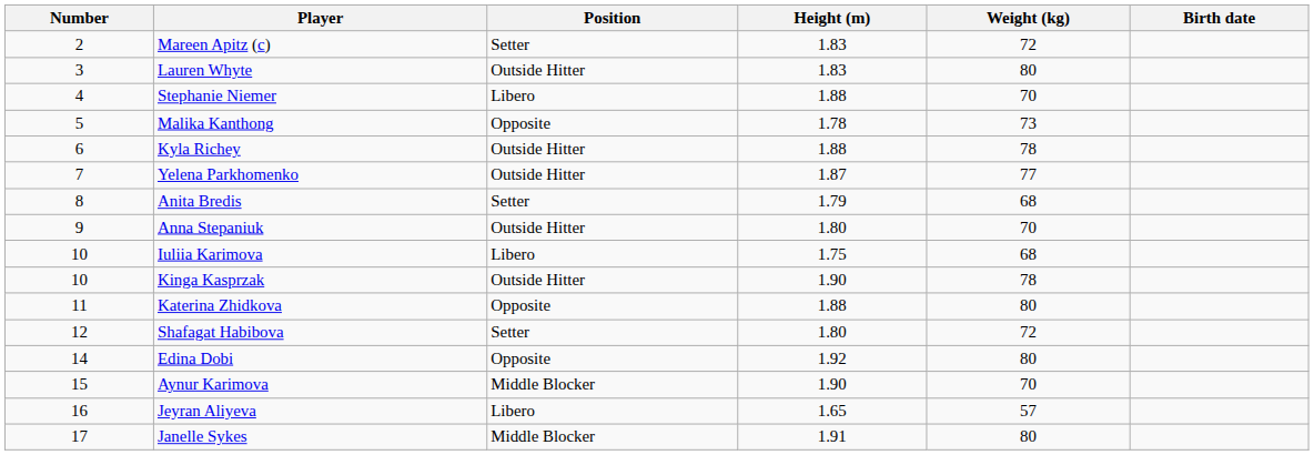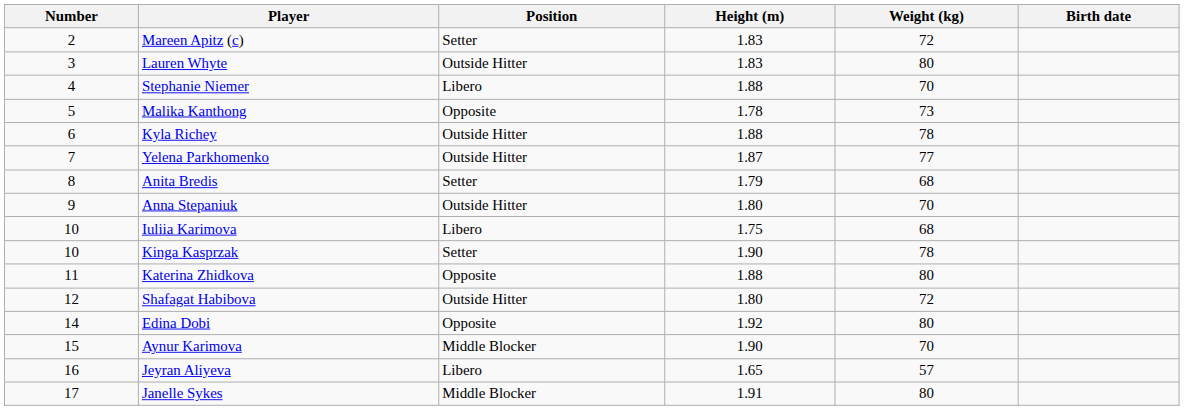 <table class="wikitable" style="width:100%;">
 <tr>
 <th>Number</th>
 <th>Player</th>
 <th>Position</th>
 <th>Height (m)</th>
 <th>Weight (kg)</th>
 <th>Birth date</th>
 </tr>
 <tr>
 <td align=center>2</td>
 <td> <a href='#'>Mareen Apitz</a>  (<a href='#'>c</a>)</td>
 <td>Setter</td>
 <td align=center>1.83</td>
 <td align=center>72</td>
 <td></td>
 </tr>
 <tr>
 <td align=center>3</td>
 <td> <a href='#'>Lauren Whyte</a></td>
 <td>Outside Hitter</td>
 <td align=center>1.83</td>
 <td align=center>80</td>
 <td></td>
 </tr>
 <tr>
 <td align=center>4</td>
 <td> <a href='#'>Stephanie Niemer</a></td>
 <td>Libero</td>
 <td align=center>1.88</td>
 <td align=center>70</td>
 <td></td>
 </tr>
 <tr>
 <td align=center>5</td>
 <td> <a href='#'>Malika Kanthong</a></td>
 <td>Opposite</td>
 <td align=center>1.78</td>
 <td align=center>73</td>
 <td></td>
 </tr>
 <tr>
 <td align=center>6</td>
 <td> <a href='#'>Kyla Richey</a></td>
 <td>Outside Hitter</td>
 <td align=center>1.88</td>
 <td align=center>78</td>
 <td></td>
 </tr>
 <tr>
 <td align=center>7</td>
 <td> <a href='#'>Yelena Parkhomenko</a></td>
 <td>Outside Hitter</td>
 <td align=center>1.87</td>
 <td align=center>77</td>
 <td></td>
 </tr>
 <tr>
 <td align=center>8</td>
 <td> <a href='#'>Anita Bredis</a></td>
 <td>Setter</td>
 <td align=center>1.79</td>
 <td align=center>68</td>
 <td></td>
 </tr>
 <tr>
 <td align=center>9</td>
 <td> <a href='#'>Anna Stepaniuk</a></td>
 <td>Outside Hitter</td>
 <td align=center>1.80</td>
 <td align=center>70</td>
 <td></td>
 </tr>
 <tr>
 <td align=center>10</td>
 <td> <a href='#'>Iuliia Karimova</a></td>
 <td>Libero</td>
 <td align=center>1.75</td>
 <td align=center>68</td>
 <td></td>
 </tr>
 <tr>
 <td align=center>10</td>
 <td> <a href='#'>Kinga Kasprzak</a></td>
-<td>Outside Hitter</td>
+<td>Setter</td>
 <td align=center>1.90</td>
 <td align=center>78</td>
 <td></td>
 </tr>
 <tr>
 <td align=center>11</td>
 <td> <a href='#'>Katerina Zhidkova</a></td>
 <td>Opposite</td>
 <td align=center>1.88</td>
 <td align=center>80</td>
 <td></td>
 </tr>
 <tr>
 <td align=center>12</td>
 <td> <a href='#'>Shafagat Habibova</a></td>
-<td>Setter</td>
+<td>Outside Hitter</td>
 <td align=center>1.80</td>
 <td align=center>72</td>
 <td></td>
 </tr>
 <tr>
 <td align=center>14</td>
 <td> <a href='#'>Edina Dobi</a></td>
 <td>Opposite</td>
 <td align=center>1.92</td>
 <td align=center>80</td>
 <td></td>
 </tr>
 <tr>
 <td align=center>15</td>
 <td> <a href='#'>Aynur Karimova</a></td>
 <td>Middle Blocker</td>
 <td align=center>1.90</td>
 <td align=center>70</td>
 <td></td>
 </tr>
 <tr>
 <td align=center>16</td>
 <td> <a href='#'>Jeyran Aliyeva</a></td>
 <td>Libero</td>
 <td align=center>1.65</td>
 <td align=center>57</td>
 <td></td>
 </tr>
 <tr>
 <td align=center>17</td>
 <td> <a href='#'>Janelle Sykes</a></td>
 <td>Middle Blocker</td>
 <td align=center>1.91</td>
 <td align=center>80</td>
 <td></td>
 </tr>
 </table>
